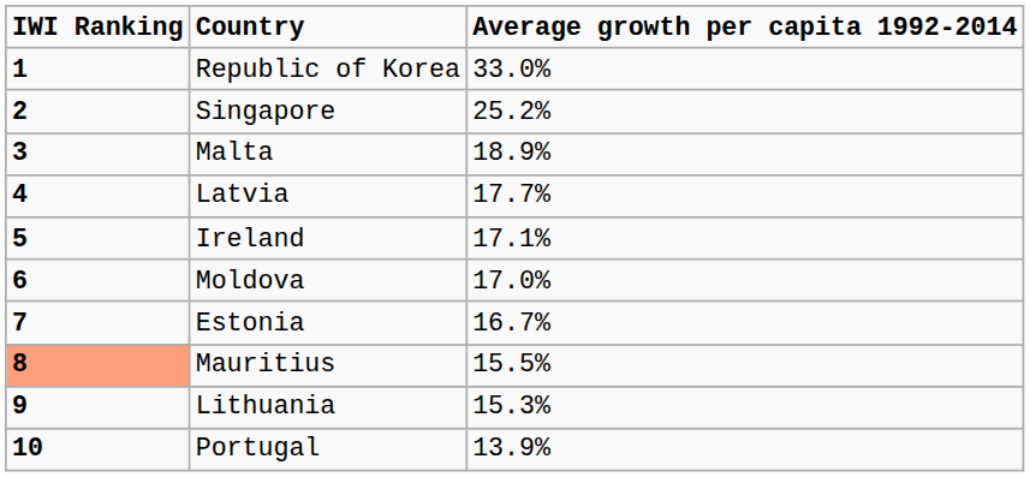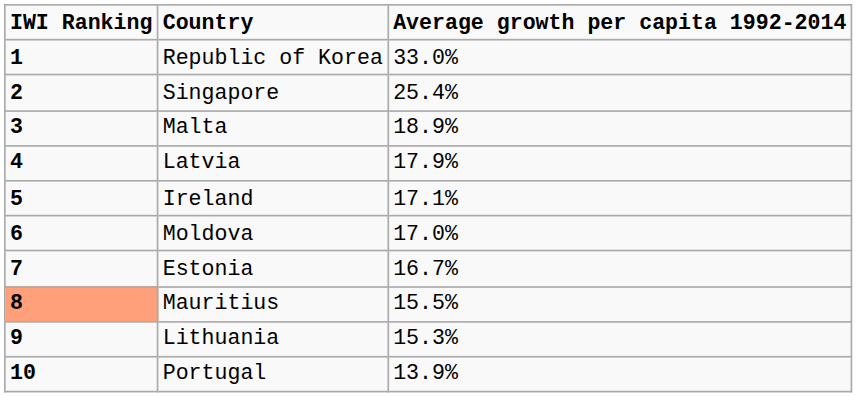 <table class="wikitable">
 <tr>
 <td><strong>IWI Ranking  </strong></td>
 <td><strong>            Country</strong></td>
 <td><strong>Average growth per capita 1992-2014</strong></td>
 </tr>
 <tr>
 <td><strong>1</strong></td>
 <td>Republic of Korea</td>
 <td>33.0%</td>
 </tr>
 <tr>
 <td><strong>2</strong></td>
 <td>Singapore</td>
-<td>25.2%</td>
+<td>25.4%</td>
 </tr>
 <tr>
 <td><strong>3</strong></td>
 <td>Malta</td>
 <td>18.9%</td>
 </tr>
 <tr>
 <td><strong>4</strong></td>
 <td>Latvia</td>
-<td>17.7%</td>
+<td>17.9%</td>
 </tr>
 <tr>
 <td><strong>5</strong></td>
 <td>Ireland</td>
 <td>17.1%</td>
 </tr>
 <tr>
 <td><strong>6</strong></td>
 <td>Moldova</td>
 <td>17.0%</td>
 </tr>
 <tr>
 <td><strong>7</strong></td>
 <td>Estonia</td>
 <td>16.7%</td>
 </tr>
 <tr>
 <td style="background: lightsalmon;"><strong>8</strong></td>
 <td>Mauritius</td>
 <td>15.5%</td>
 </tr>
 <tr>
 <td><strong>9</strong></td>
 <td>Lithuania</td>
 <td>15.3%</td>
 </tr>
 <tr>
 <td><strong>10</strong></td>
 <td>Portugal</td>
 <td>13.9%</td>
 </tr>
 </table>
